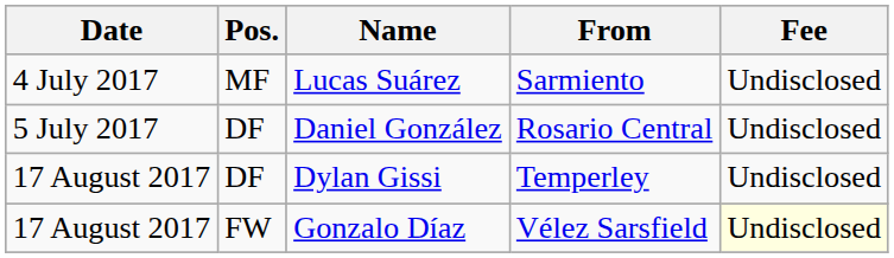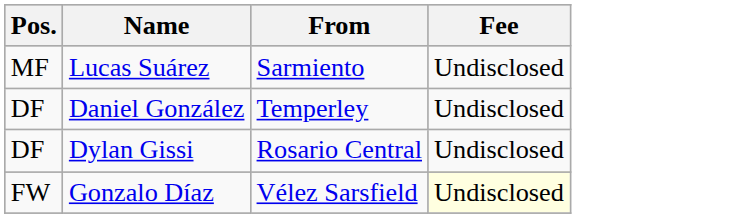 <table class="wikitable">
 <tr>
-<th>Date</th>
 <th>Pos.</th>
 <th>Name</th>
 <th>From</th>
 <th>Fee</th>
 </tr>
 <tr>
-<td>4 July 2017</td>
 <td>MF</td>
 <td> <a href='#'>Lucas Suárez</a></td>
 <td> <a href='#'>Sarmiento</a></td>
 <td>Undisclosed</td>
 </tr>
 <tr>
-<td>5 July 2017</td>
 <td>DF</td>
 <td> <a href='#'>Daniel González</a></td>
+<td> <a href='#'>Temperley</a></td>
+<td>Undisclosed</td>
+</tr>
+<tr>
+<td>DF</td>
+<td> <a href='#'>Dylan Gissi</a></td>
 <td> <a href='#'>Rosario Central</a></td>
 <td>Undisclosed</td>
 </tr>
 <tr>
-<td>17 August 2017</td>
-<td>DF</td>
-<td> <a href='#'>Dylan Gissi</a></td>
-<td> <a href='#'>Temperley</a></td>
-<td>Undisclosed</td>
-</tr>
-<tr>
-<td>17 August 2017</td>
 <td>FW</td>
 <td> <a href='#'>Gonzalo Díaz</a></td>
 <td> <a href='#'>Vélez Sarsfield</a></td>
 <td style="background: lightyellow;">Undisclosed</td>
 </tr>
 </table>
